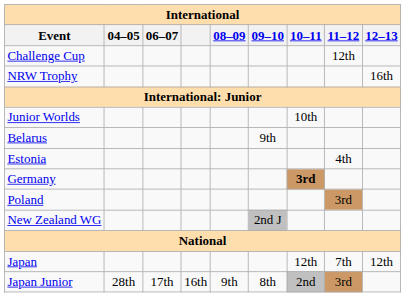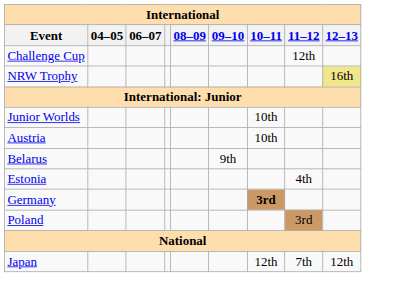 <table class="wikitable" style="text-align:center">
 <tr>
 <th colspan="9" style="background-color: #ffdead; " align="center">International</th>
 </tr>
 <tr>
 <th>Event</th>
 <th>04–05</th>
 <th>06–07</th>
 <th></th>
 <th><a href='#'>08–09</a></th>
 <th><a href='#'>09–10</a></th>
 <th><a href='#'>10–11</a></th>
 <th><a href='#'>11–12</a></th>
 <th><a href='#'>12–13</a></th>
 </tr>
 <tr>
 <td align=left><a href='#'>Challenge Cup</a></td>
 <td></td>
 <td></td>
 <td></td>
 <td></td>
 <td></td>
 <td></td>
 <td>12th</td>
 <td></td>
 </tr>
 <tr>
 <td align=left><a href='#'>NRW Trophy</a></td>
 <td></td>
 <td></td>
 <td></td>
 <td></td>
 <td></td>
 <td></td>
 <td></td>
-<td>16th</td>
+<td style="background: khaki;">16th</td>
 </tr>
 <tr>
 <th colspan="9" style="background-color: #ffdead; " align="center">International: Junior</th>
 </tr>
 <tr>
 <td align=left><a href='#'>Junior Worlds</a></td>
+<td></td>
+<td></td>
+<td></td>
+<td></td>
+<td></td>
+<td>10th</td>
+<td></td>
+<td></td>
+</tr>
+<tr>
+<td align=left> <a href='#'>Austria</a></td>
 <td></td>
 <td></td>
 <td></td>
 <td></td>
 <td></td>
 <td>10th</td>
 <td></td>
 <td></td>
 </tr>
 <tr>
 <td align=left> <a href='#'>Belarus</a></td>
 <td></td>
 <td></td>
 <td></td>
 <td></td>
 <td>9th</td>
 <td></td>
 <td></td>
 <td></td>
 </tr>
 <tr>
 <td align=left> <a href='#'>Estonia</a></td>
 <td></td>
 <td></td>
 <td></td>
 <td></td>
 <td></td>
 <td></td>
 <td>4th</td>
 <td></td>
 </tr>
 <tr>
 <td align=left> <a href='#'>Germany</a></td>
 <td></td>
 <td></td>
 <td></td>
 <td></td>
 <td></td>
 <td bgcolor=cc9966><strong>3rd</strong></td>
 <td></td>
 <td></td>
 </tr>
 <tr>
 <td align=left> <a href='#'>Poland</a></td>
 <td></td>
 <td></td>
 <td></td>
 <td></td>
 <td></td>
 <td></td>
 <td bgcolor=cc9966>3rd</td>
 <td></td>
 </tr>
 <tr>
-<td align=left><a href='#'>New Zealand WG</a></td>
-<td></td>
-<td></td>
-<td></td>
-<td></td>
-<td bgcolor=silver>2nd J</td>
-<td></td>
-<td></td>
-<td></td>
-</tr>
-<tr>
 <th colspan="9" style="background-color: #ffdead; " align="center">National</th>
 </tr>
 <tr>
 <td align=left><a href='#'>Japan</a></td>
 <td></td>
 <td></td>
 <td></td>
 <td></td>
 <td></td>
 <td>12th</td>
 <td>7th</td>
 <td>12th</td>
 </tr>
-<tr>
-<td align=left><a href='#'>Japan Junior</a></td>
-<td>28th</td>
-<td>17th</td>
-<td>16th</td>
-<td>9th</td>
-<td>8th</td>
-<td bgcolor=silver>2nd</td>
-<td bgcolor=cc9966>3rd</td>
-<td></td>
-</tr>
 </table>
